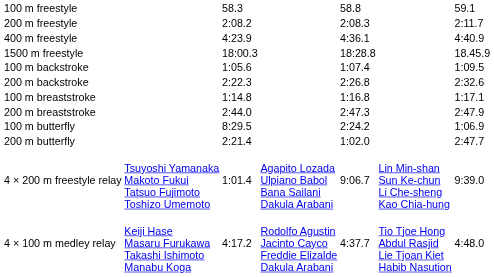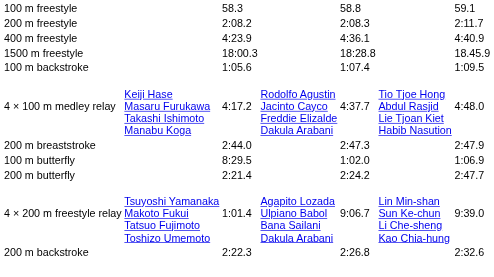 <table>
 <tr>
 <td>100 m freestyle<br></td>
 <td></td>
 <td>58.3</td>
 <td></td>
 <td>58.8</td>
 <td></td>
 <td>59.1</td>
 </tr>
 <tr>
 <td>200 m freestyle<br></td>
 <td></td>
 <td>2:08.2<br></td>
 <td></td>
 <td>2:08.3</td>
 <td></td>
 <td>2:11.7</td>
 </tr>
 <tr>
 <td>400 m freestyle<br></td>
 <td></td>
 <td>4:23.9<br></td>
 <td></td>
 <td>4:36.1</td>
 <td></td>
 <td>4:40.9</td>
 </tr>
 <tr>
 <td>1500 m freestyle<br></td>
 <td></td>
 <td>18:00.3<br></td>
 <td></td>
 <td>18:28.8</td>
 <td></td>
 <td>18.45.9</td>
 </tr>
 <tr>
 <td>100 m backstroke<br></td>
 <td></td>
 <td>1:05.6<br></td>
 <td></td>
 <td>1:07.4</td>
 <td></td>
 <td>1:09.5</td>
 </tr>
 <tr>
-<td>200 m backstroke<br></td>
-<td></td>
-<td>2:22.3<br></td>
-<td></td>
-<td>2:26.8</td>
-<td></td>
-<td>2:32.6</td>
-</tr>
-<tr>
-<td>100 m breaststroke<br></td>
-<td></td>
-<td>1:14.8<br></td>
-<td></td>
-<td>1:16.8</td>
-<td></td>
-<td>1:17.1</td>
+<td>4 × 100 m medley relay<br></td>
+<td><br><a href='#'>Keiji Hase</a><br><a href='#'>Masaru Furukawa</a><br><a href='#'>Takashi Ishimoto</a><br><a href='#'>Manabu Koga</a></td>
+<td>4:17.2<br></td>
+<td><br><a href='#'>Rodolfo Agustin</a><br><a href='#'>Jacinto Cayco</a><br><a href='#'>Freddie Elizalde</a><br><a href='#'>Dakula Arabani</a></td>
+<td>4:37.7</td>
+<td><br><a href='#'>Tio Tjoe Hong</a><br><a href='#'>Abdul Rasjid</a><br><a href='#'>Lie Tjoan Kiet</a><br><a href='#'>Habib Nasution</a></td>
+<td>4:48.0</td>
 </tr>
 <tr>
 <td>200 m breaststroke<br></td>
 <td></td>
 <td>2:44.0</td>
 <td></td>
 <td>2:47.3</td>
 <td></td>
 <td>2:47.9</td>
 </tr>
 <tr>
 <td>100 m butterfly<br></td>
 <td></td>
 <td>8:29.5<br></td>
 <td></td>
-<td>2:24.2</td>
+<td>1:02.0</td>
 <td></td>
 <td>1:06.9</td>
 </tr>
 <tr>
 <td>200 m butterfly<br></td>
 <td></td>
 <td>2:21.4<br></td>
 <td></td>
-<td>1:02.0</td>
+<td>2:24.2</td>
 <td></td>
 <td>2:47.7</td>
 </tr>
 <tr>
 <td>4 × 200 m freestyle relay<br></td>
 <td><br><a href='#'>Tsuyoshi Yamanaka</a><br><a href='#'>Makoto Fukui</a><br><a href='#'>Tatsuo Fujimoto</a><br><a href='#'>Toshizo Umemoto</a></td>
 <td>1:01.4<br></td>
 <td><br><a href='#'>Agapito Lozada</a><br><a href='#'>Ulpiano Babol</a><br><a href='#'>Bana Sailani</a><br><a href='#'>Dakula Arabani</a></td>
 <td>9:06.7</td>
 <td><br><a href='#'>Lin Min-shan</a><br><a href='#'>Sun Ke-chun</a><br><a href='#'>Li Che-sheng</a><br><a href='#'>Kao Chia-hung</a></td>
 <td>9:39.0</td>
 </tr>
 <tr>
-<td>4 × 100 m medley relay<br></td>
-<td><br><a href='#'>Keiji Hase</a><br><a href='#'>Masaru Furukawa</a><br><a href='#'>Takashi Ishimoto</a><br><a href='#'>Manabu Koga</a></td>
-<td>4:17.2<br></td>
-<td><br><a href='#'>Rodolfo Agustin</a><br><a href='#'>Jacinto Cayco</a><br><a href='#'>Freddie Elizalde</a><br><a href='#'>Dakula Arabani</a></td>
-<td>4:37.7</td>
-<td><br><a href='#'>Tio Tjoe Hong</a><br><a href='#'>Abdul Rasjid</a><br><a href='#'>Lie Tjoan Kiet</a><br><a href='#'>Habib Nasution</a></td>
-<td>4:48.0</td>
+<td>200 m backstroke<br></td>
+<td></td>
+<td>2:22.3<br></td>
+<td></td>
+<td>2:26.8</td>
+<td></td>
+<td>2:32.6</td>
 </tr>
 </table>
